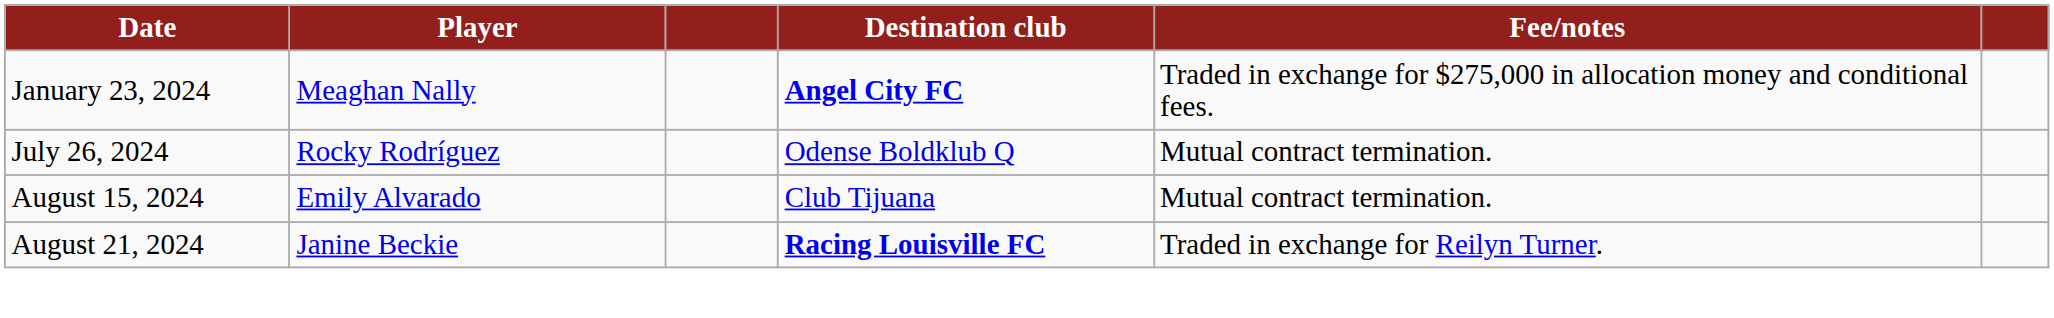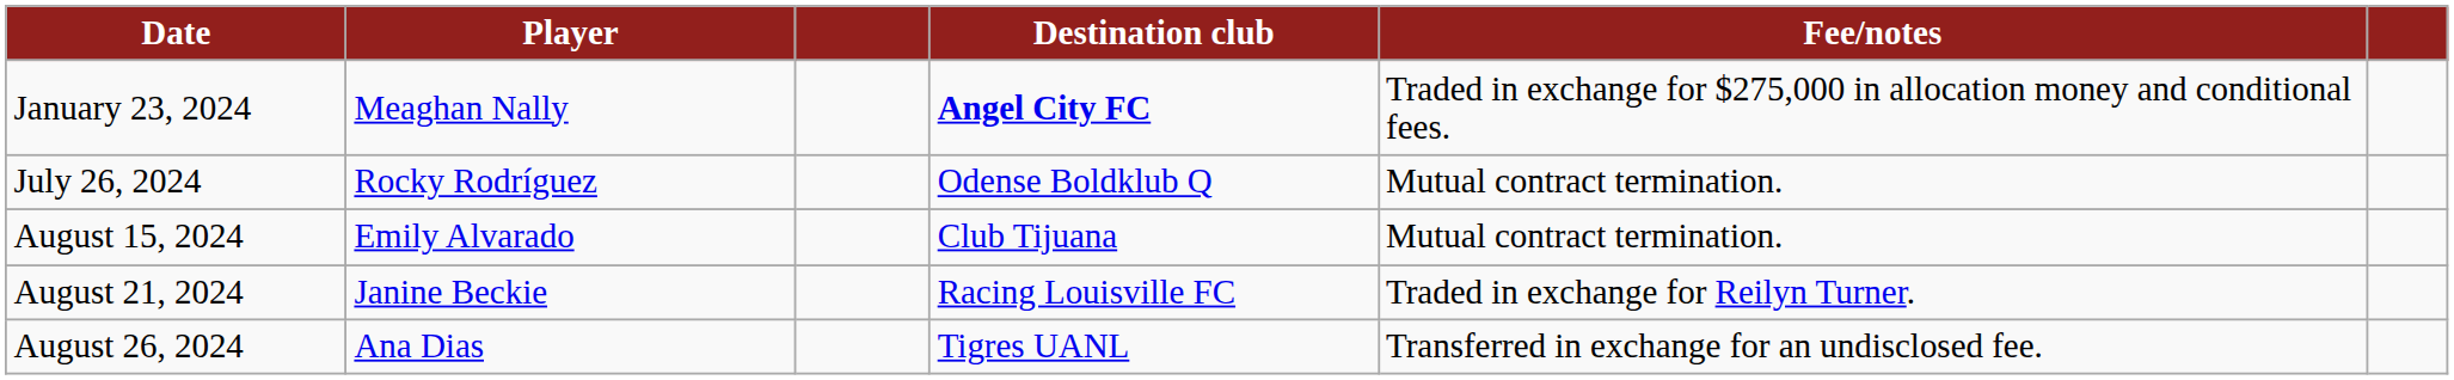 <table class="wikitable sortable" style="text-align:left;">
 <tr>
 <th style="background:#921f1c; color:#fff; width:150px;" data-sort-type="date">Date</th>
 <th style="background:#921f1c; color:#fff; width:200px;">Player</th>
 <th style="background:#921f1c; color:#fff; width:55px;"></th>
 <th style="background:#921f1c; color:#fff; width:200px;">Destination club</th>
 <th style="background:#921f1c; color:#fff; width:450px;">Fee/notes</th>
 <th style="background:#921f1c; color:#fff; width:30px;"></th>
 </tr>
 <tr>
 <td>January 23, 2024</td>
 <td> <a href='#'>Meaghan Nally</a></td>
 <td align="center"></td>
 <td><strong> <a href='#'>Angel City FC</a></strong></td>
 <td>Traded in exchange for $275,000 in allocation money and conditional fees.</td>
 <td></td>
 </tr>
 <tr>
 <td>July 26, 2024</td>
 <td> <a href='#'>Rocky Rodríguez</a></td>
 <td></td>
 <td> <a href='#'>Odense Boldklub Q</a></td>
 <td>Mutual contract termination.</td>
 <td></td>
 </tr>
 <tr>
 <td>August 15, 2024</td>
 <td> <a href='#'>Emily Alvarado</a></td>
 <td></td>
 <td> <a href='#'>Club Tijuana</a></td>
 <td>Mutual contract termination.</td>
 <td></td>
 </tr>
 <tr>
 <td>August 21, 2024</td>
 <td> <a href='#'>Janine Beckie</a></td>
 <td></td>
-<td><strong> <a href='#'>Racing Louisville FC</a></strong></td>
+<td> <a href='#'>Racing Louisville FC</a></td>
 <td>Traded in exchange for <a href='#'>Reilyn Turner</a>.</td>
 <td></td>
 </tr>
+<tr>
+<td>August 26, 2024</td>
+<td> <a href='#'>Ana Dias</a></td>
+<td></td>
+<td> <a href='#'>Tigres UANL</a></td>
+<td>Transferred in exchange for an undisclosed fee.</td>
+<td></td>
+</tr>
 </table>
